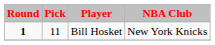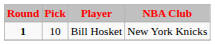 <table class="wikitable">
 <tr>
 <th style="background:silver;color:red;">Round</th>
 <th style="background:silver;color:red;">Pick</th>
 <th style="background:silver;color:red;">Player</th>
 <th style="background:silver;color:red;">NBA Club</th>
 </tr>
 <tr align="center">
 <td><strong>1</strong></td>
-<td>11</td>
+<td>10</td>
 <td>Bill Hosket</td>
 <td>New York Knicks</td>
 </tr>
 <tr align="center">
 </tr>
 </table>
